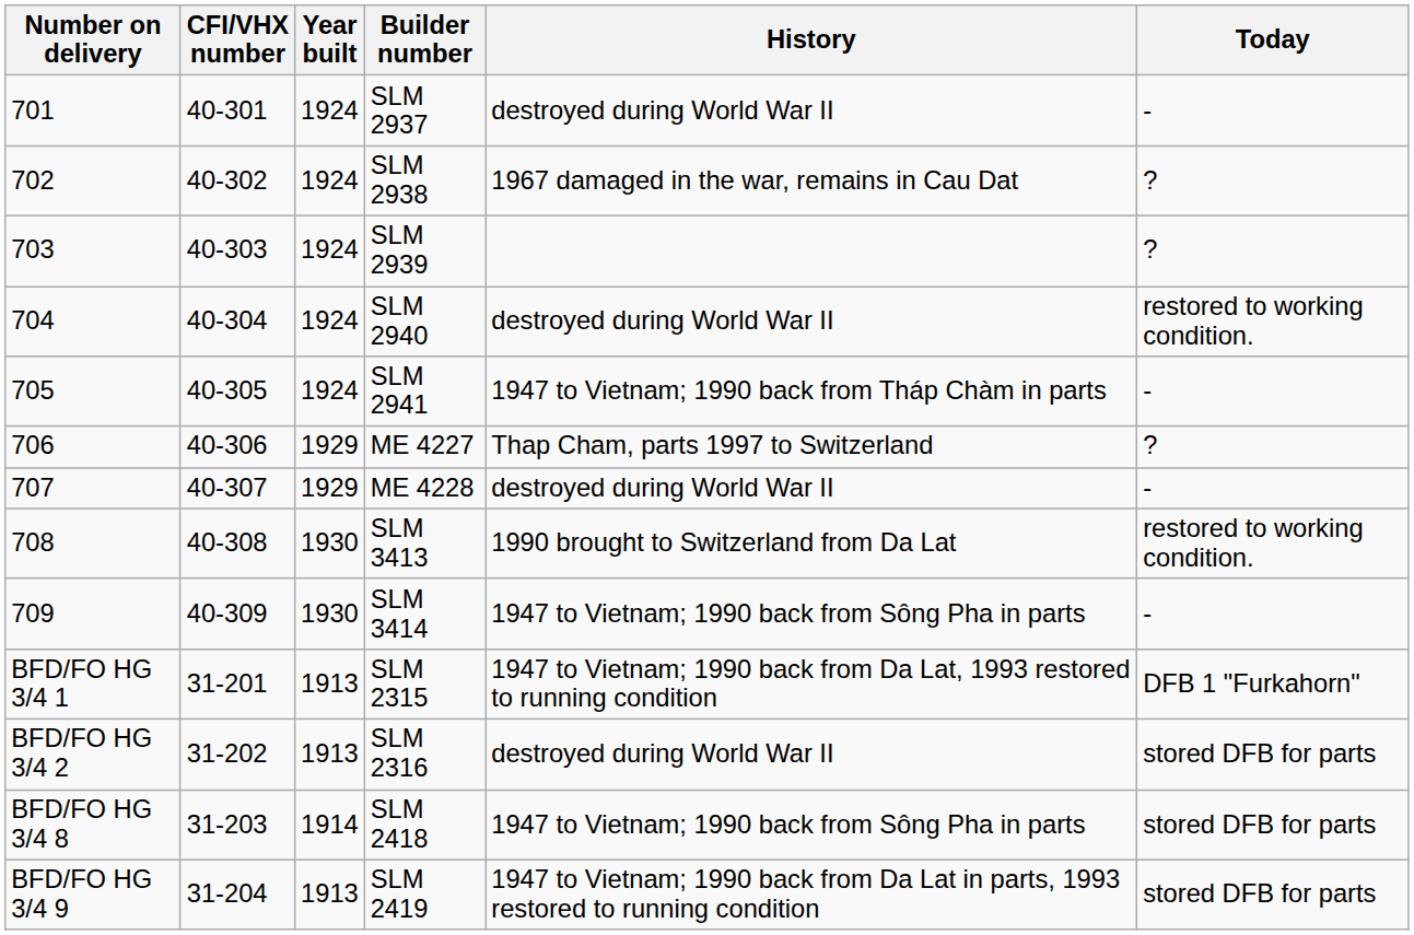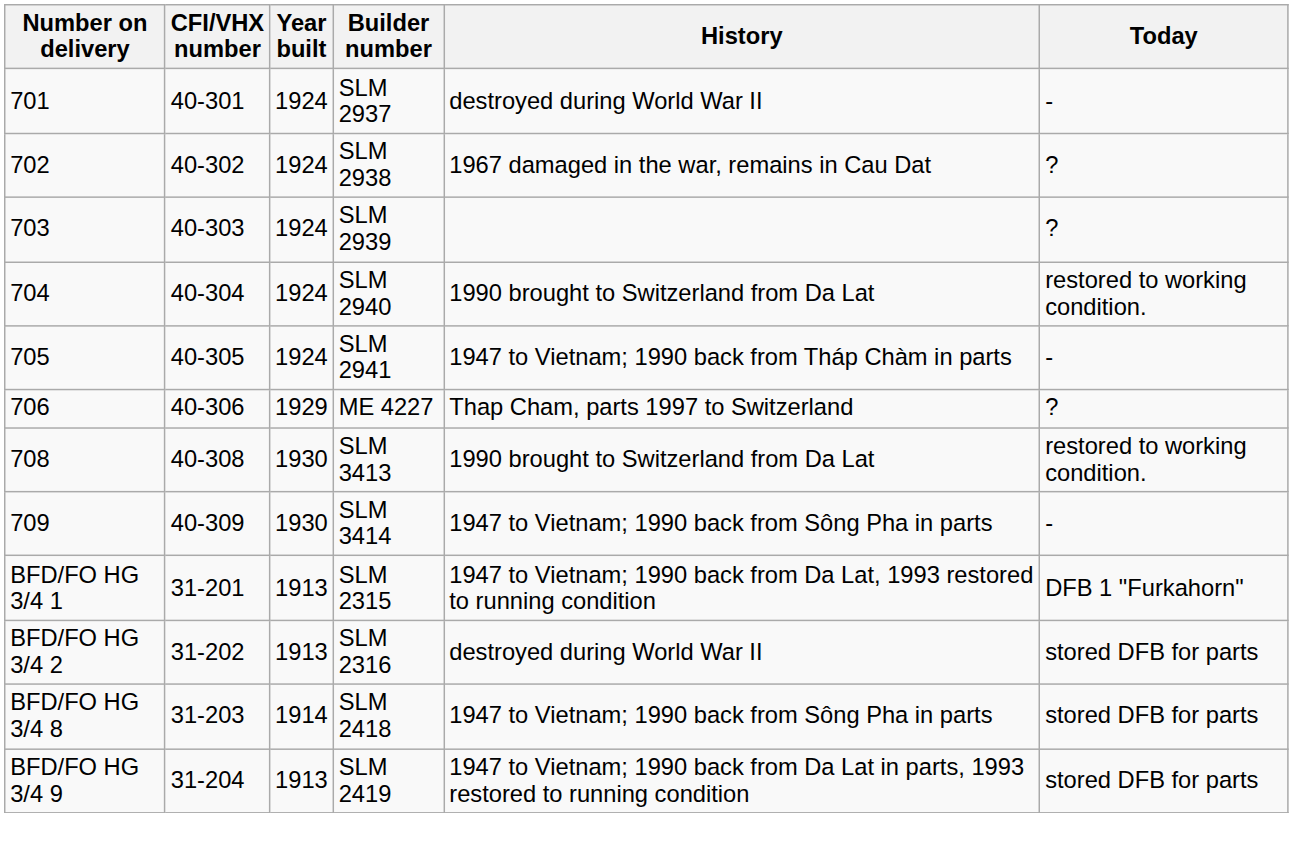 <table class="sortable wikitable">
 <tr>
 <th>Number on<br>delivery</th>
 <th>CFI/VHX<br>number</th>
 <th>Year<br>built</th>
 <th>Builder<br>number</th>
 <th>History</th>
 <th>Today</th>
 </tr>
 <tr>
 <td>701</td>
 <td>40-301</td>
 <td>1924</td>
 <td>SLM 2937</td>
 <td>destroyed during World War II</td>
 <td>-</td>
 </tr>
 <tr>
 <td>702</td>
 <td>40-302</td>
 <td>1924</td>
 <td>SLM 2938</td>
 <td>1967 damaged in the war, remains in Cau Dat</td>
 <td>?</td>
 </tr>
 <tr>
 <td>703</td>
 <td>40-303</td>
 <td>1924</td>
 <td>SLM 2939</td>
 <td></td>
 <td>?</td>
 </tr>
 <tr>
 <td>704</td>
 <td>40-304</td>
 <td>1924</td>
 <td>SLM 2940</td>
-<td>destroyed during World War II</td>
+<td>1990 brought to Switzerland from Da Lat</td>
 <td>restored to working condition.</td>
 </tr>
 <tr>
 <td>705</td>
 <td>40-305</td>
 <td>1924</td>
 <td>SLM 2941</td>
 <td>1947 to Vietnam; 1990 back from Tháp Chàm in parts</td>
 <td>-</td>
 </tr>
 <tr>
 <td>706</td>
 <td>40-306</td>
 <td>1929</td>
 <td>ME  4227</td>
 <td>Thap Cham, parts 1997 to Switzerland</td>
 <td>?</td>
-</tr>
-<tr>
-<td>707</td>
-<td>40-307</td>
-<td>1929</td>
-<td>ME  4228</td>
-<td>destroyed during World War II</td>
-<td>-</td>
 </tr>
 <tr>
 <td>708</td>
 <td>40-308</td>
 <td>1930</td>
 <td>SLM 3413</td>
 <td>1990 brought to Switzerland from Da Lat</td>
 <td>restored to working condition.</td>
 </tr>
 <tr>
 <td>709</td>
 <td>40-309</td>
 <td>1930</td>
 <td>SLM 3414</td>
 <td>1947 to Vietnam; 1990 back from Sông Pha in parts</td>
 <td>-</td>
 </tr>
 <tr>
 <td>BFD/FO HG 3/4  1</td>
 <td>31-201</td>
 <td>1913</td>
 <td>SLM 2315</td>
 <td>1947 to Vietnam; 1990 back from Da Lat, 1993 restored to running condition</td>
 <td>DFB 1 "Furkahorn"</td>
 </tr>
 <tr>
 <td>BFD/FO HG 3/4  2</td>
 <td>31-202</td>
 <td>1913</td>
 <td>SLM 2316</td>
 <td>destroyed during World War II</td>
 <td>stored DFB for parts</td>
 </tr>
 <tr>
 <td>BFD/FO HG 3/4  8</td>
 <td>31-203</td>
 <td>1914</td>
 <td>SLM 2418</td>
 <td>1947 to Vietnam; 1990 back from Sông Pha in parts</td>
 <td>stored DFB for parts</td>
 </tr>
 <tr>
 <td>BFD/FO HG 3/4  9</td>
 <td>31-204</td>
 <td>1913</td>
 <td>SLM 2419</td>
 <td>1947 to Vietnam; 1990 back from Da Lat in parts, 1993 restored to running condition</td>
 <td>stored DFB for parts</td>
 </tr>
 </table>
